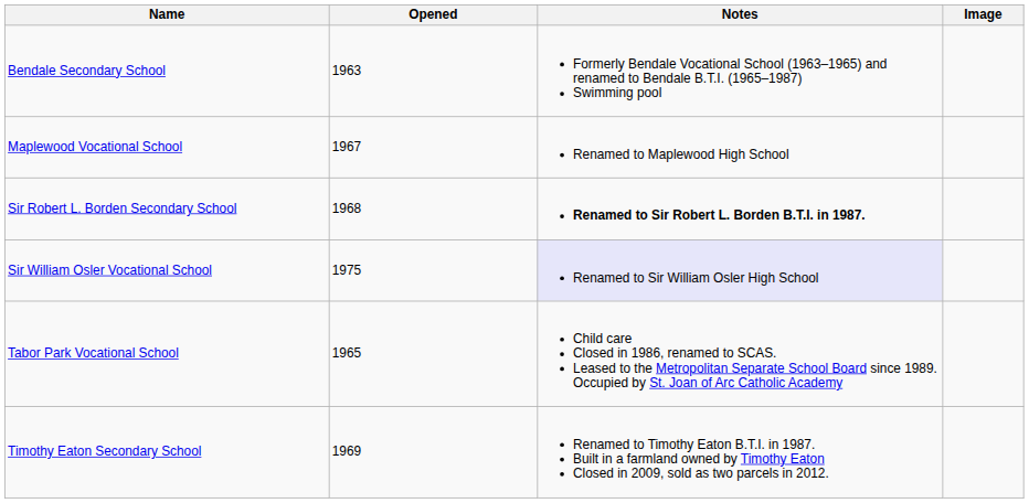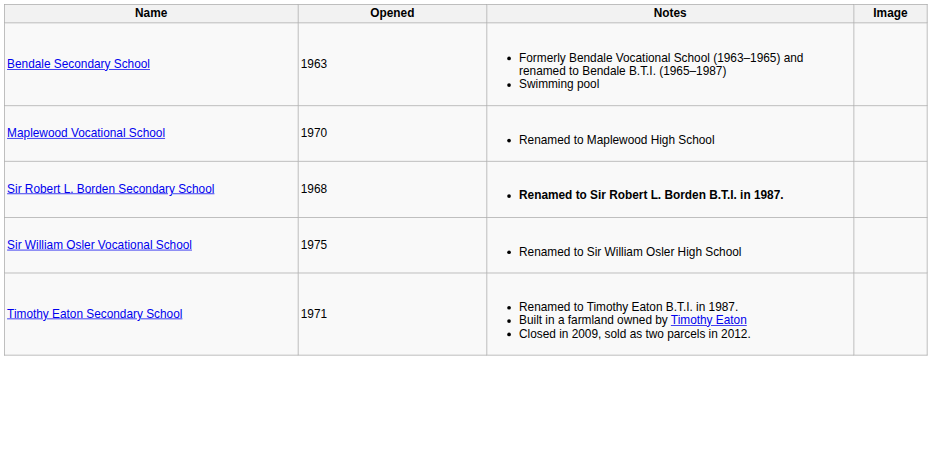 <table class="wikitable sortable">
 <tr>
 <th width=28%>Name</th>
 <th width=18%>Opened</th>
 <th width=35%>Notes</th>
 <th width=7%>Image</th>
 </tr>
 <tr>
 <td><a href='#'>Bendale Secondary School</a></td>
 <td>1963</td>
 <td><br><ul><li>Formerly Bendale Vocational School (1963–1965) and renamed to Bendale B.T.I. (1965–1987)</li><li>Swimming pool</li></ul></td>
 <td></td>
 </tr>
 <tr>
 <td><a href='#'>Maplewood Vocational School</a></td>
-<td>1967</td>
+<td>1970</td>
 <td><br><ul><li>Renamed to Maplewood High School</li></ul></td>
 <td></td>
 </tr>
 <tr>
 <td><a href='#'>Sir Robert L. Borden Secondary School</a></td>
 <td>1968</td>
 <td><strong><br><ul><li>Renamed to Sir Robert L. Borden B.T.I. in 1987.</li></ul></strong></td>
 <td></td>
 </tr>
 <tr>
 <td><a href='#'>Sir William Osler Vocational School</a></td>
 <td>1975</td>
-<td style="background: lavender;"><br><ul><li>Renamed to Sir William Osler High School</li></ul></td>
-<td></td>
-</tr>
-<tr>
-<td><a href='#'>Tabor Park Vocational School</a></td>
-<td>1965</td>
-<td><br><ul><li>Child care</li><li>Closed in 1986, renamed to SCAS.</li><li>Leased to the <a href='#'>Metropolitan Separate School Board</a> since 1989. Occupied by <a href='#'>St. Joan of Arc Catholic Academy</a></li></ul></td>
+<td><br><ul><li>Renamed to Sir William Osler High School</li></ul></td>
 <td></td>
 </tr>
 <tr>
 <td><a href='#'>Timothy Eaton Secondary School</a></td>
-<td>1969</td>
+<td>1971</td>
 <td><br><ul><li>Renamed to Timothy Eaton B.T.I. in 1987.</li><li>Built in a farmland owned by <a href='#'>Timothy Eaton</a></li><li>Closed in 2009, sold as two parcels in 2012.</li></ul></td>
 <td></td>
 </tr>
 </table>
